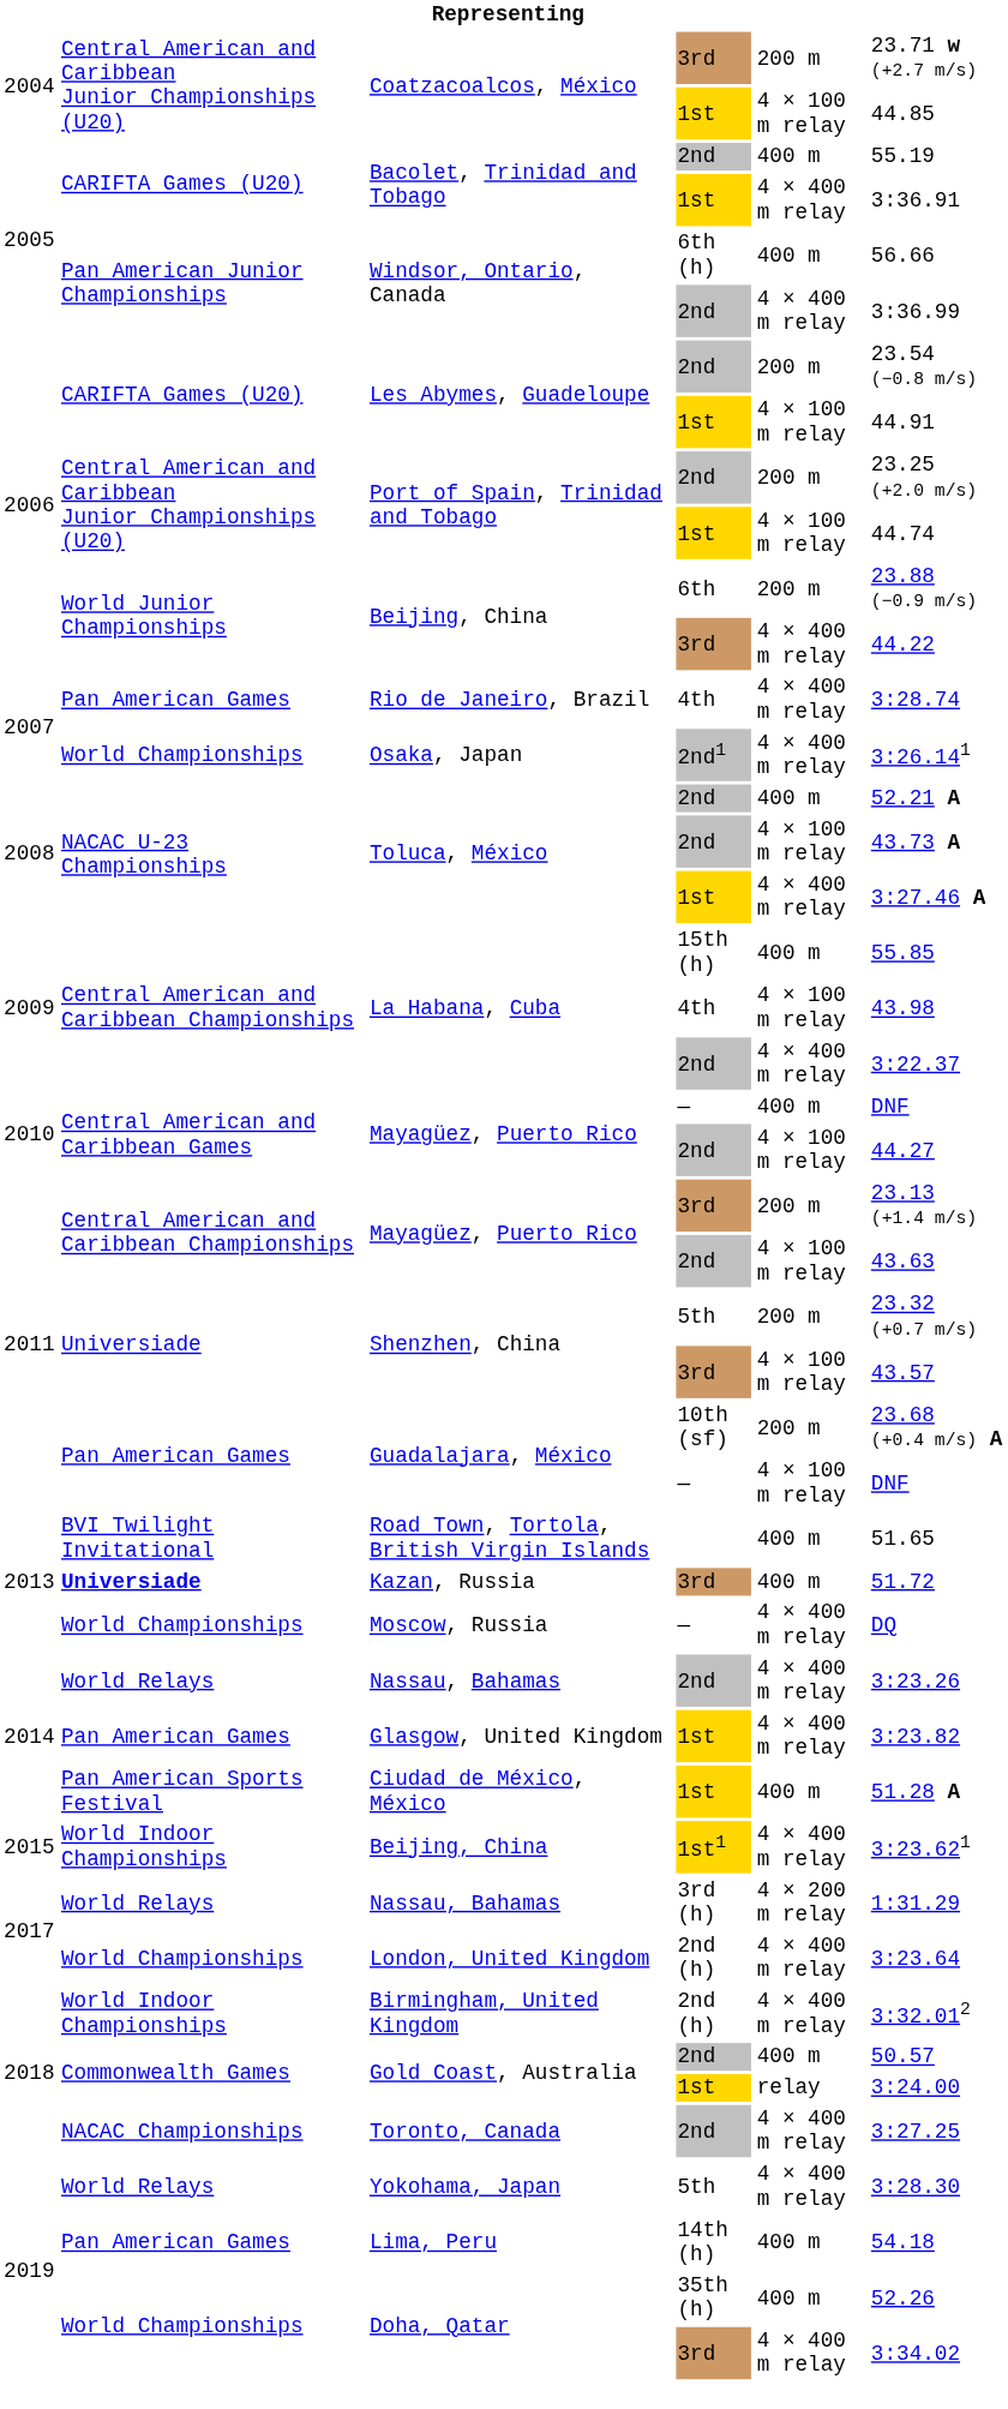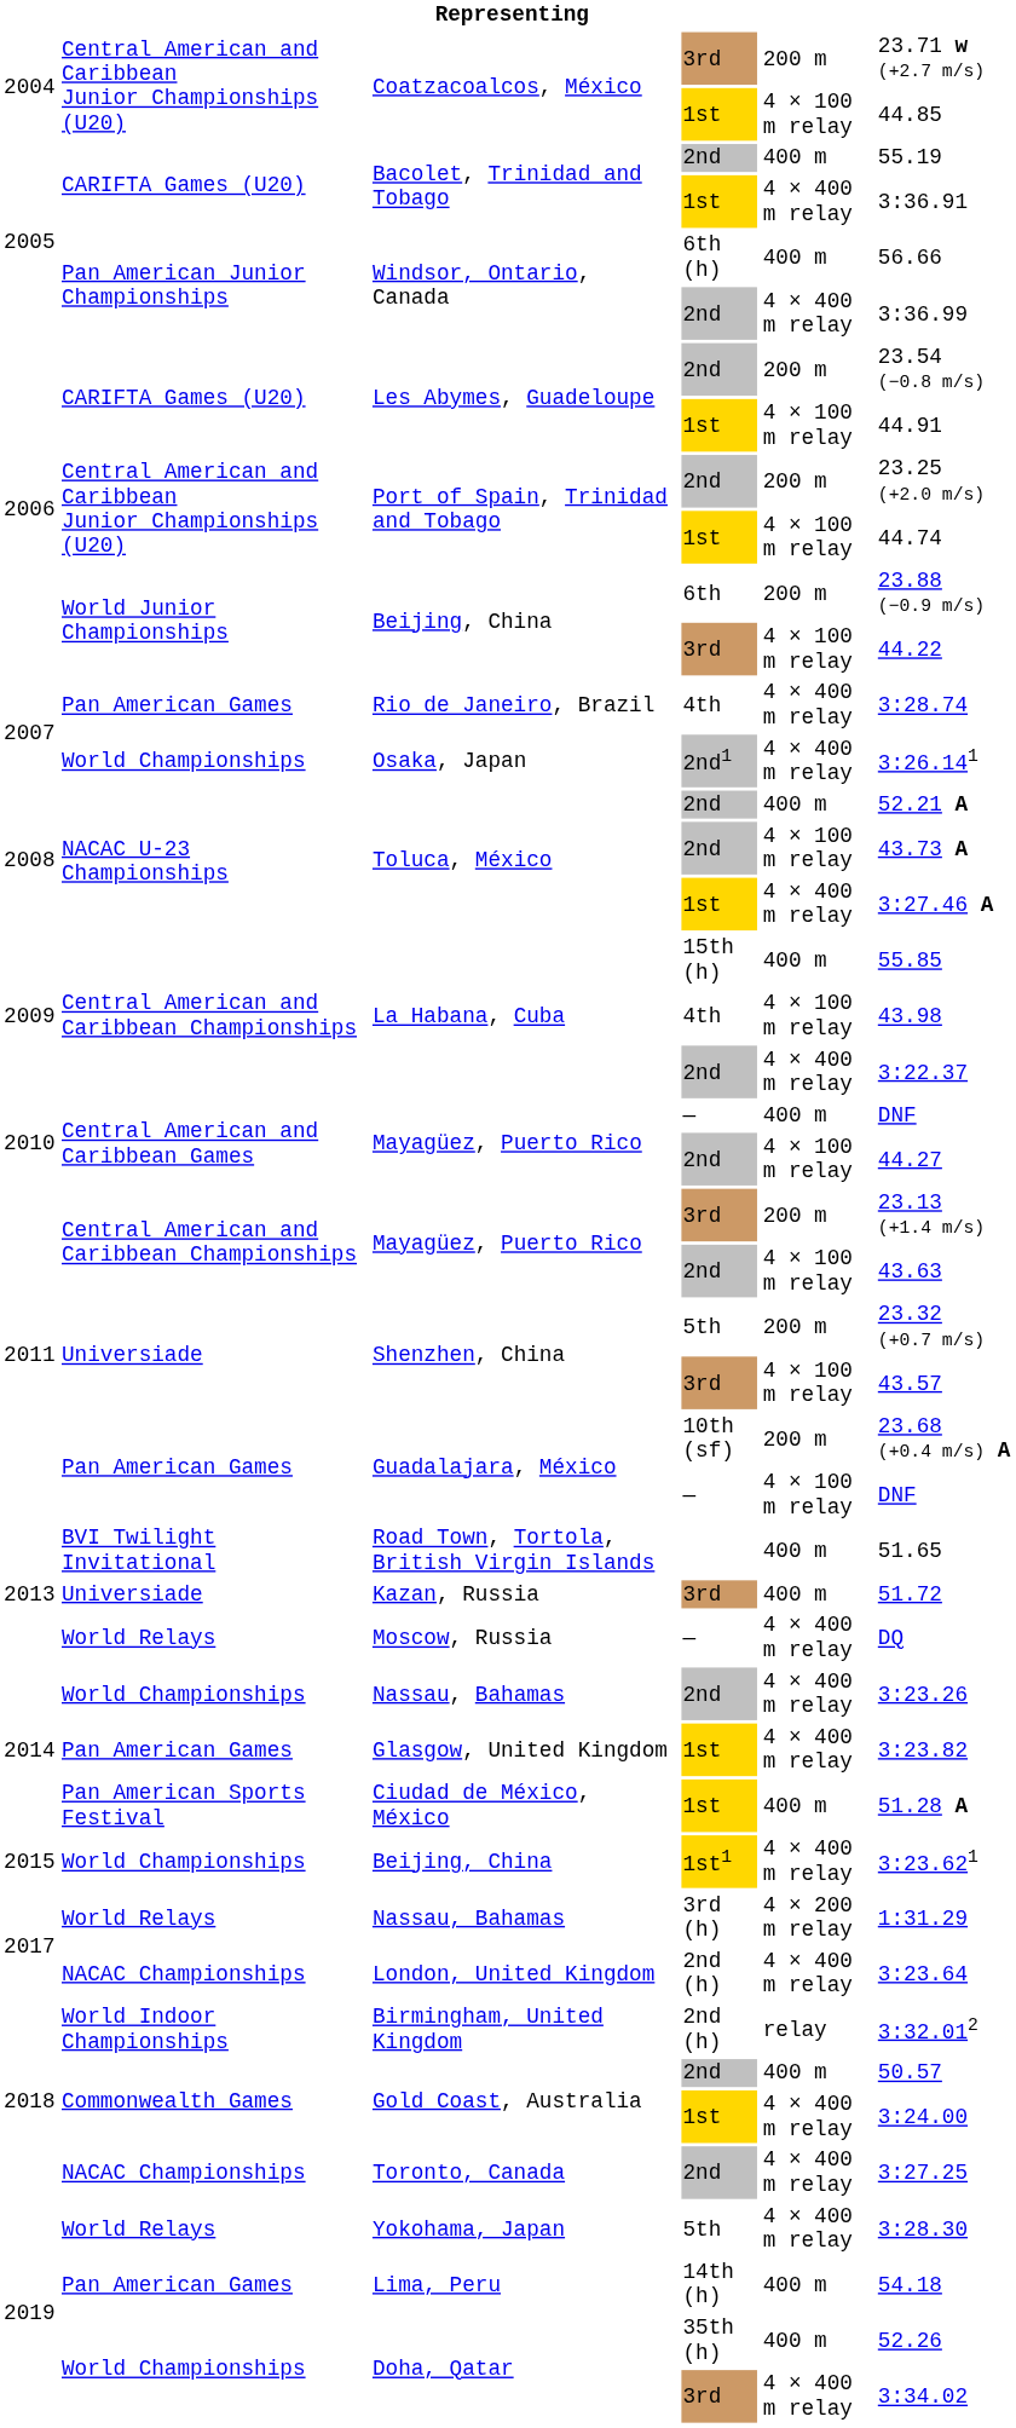 <table>
 <tr>
 <th colspan="6">Representing </th>
 </tr>
 <tr>
 <td rowspan=2>2004</td>
 <td rowspan=2><a href='#'>Central American and Caribbean<br>Junior Championships (U20)</a></td>
 <td rowspan=2><a href='#'>Coatzacoalcos</a>, <a href='#'>México</a></td>
 <td bgcolor="cc9966">3rd</td>
 <td>200 m</td>
 <td>23.71 <strong>w</strong> <small>(+2.7 m/s)</small></td>
 </tr>
 <tr>
 <td bgcolor=gold>1st</td>
 <td>4 × 100 m relay</td>
 <td>44.85</td>
 </tr>
 <tr>
 <td rowspan=4>2005</td>
 <td rowspan=2><a href='#'>CARIFTA Games (U20)</a></td>
 <td rowspan=2><a href='#'>Bacolet</a>, <a href='#'>Trinidad and Tobago</a></td>
 <td bgcolor=silver>2nd</td>
 <td>400 m</td>
 <td>55.19</td>
 </tr>
 <tr>
 <td bgcolor=gold>1st</td>
 <td>4 × 400 m relay</td>
 <td>3:36.91</td>
 </tr>
 <tr>
 <td rowspan=2><a href='#'>Pan American Junior Championships</a></td>
 <td rowspan=2><a href='#'>Windsor, Ontario</a>, Canada</td>
 <td>6th (h)</td>
 <td>400 m</td>
 <td>56.66</td>
 </tr>
 <tr>
 <td bgcolor=silver>2nd</td>
 <td>4 × 400 m relay</td>
 <td>3:36.99</td>
 </tr>
 <tr>
 <td rowspan=6>2006</td>
 <td rowspan=2><a href='#'>CARIFTA Games (U20)</a></td>
 <td rowspan=2><a href='#'>Les Abymes</a>, <a href='#'>Guadeloupe</a></td>
 <td bgcolor=silver>2nd</td>
 <td>200 m</td>
 <td>23.54 <small>(−0.8 m/s)</small></td>
 </tr>
 <tr>
 <td bgcolor=gold>1st</td>
 <td>4 × 100 m relay</td>
 <td>44.91</td>
 </tr>
 <tr>
 <td rowspan=2><a href='#'>Central American and Caribbean<br>Junior Championships (U20)</a></td>
 <td rowspan=2><a href='#'>Port of Spain</a>, <a href='#'>Trinidad and Tobago</a></td>
 <td bgcolor=silver>2nd</td>
 <td>200 m</td>
 <td>23.25 <small>(+2.0 m/s)</small></td>
 </tr>
 <tr>
 <td bgcolor=gold>1st</td>
 <td>4 × 100 m relay</td>
 <td>44.74</td>
 </tr>
 <tr>
 <td rowspan=2><a href='#'>World Junior Championships</a></td>
 <td rowspan=2><a href='#'>Beijing</a>, China</td>
 <td>6th</td>
 <td>200 m</td>
 <td><a href='#'>23.88</a> <small>(−0.9 m/s)</small></td>
 </tr>
 <tr>
 <td bgcolor="cc9966">3rd</td>
-<td>4 × 400 m relay</td>
+<td>4 × 100 m relay</td>
 <td><a href='#'>44.22</a></td>
 </tr>
 <tr>
 <td rowspan=2>2007</td>
 <td><a href='#'>Pan American Games</a></td>
 <td><a href='#'>Rio de Janeiro</a>, Brazil</td>
 <td>4th</td>
 <td>4 × 400 m relay</td>
 <td><a href='#'>3:28.74</a></td>
 </tr>
 <tr>
 <td><a href='#'>World Championships</a></td>
 <td><a href='#'>Osaka</a>, Japan</td>
 <td bgcolor=silver>2nd<sup>1</sup></td>
 <td>4 × 400 m relay</td>
 <td><a href='#'>3:26.14</a><sup>1</sup></td>
 </tr>
 <tr>
 <td rowspan=3>2008</td>
 <td rowspan=3><a href='#'>NACAC U-23 Championships</a></td>
 <td rowspan=3><a href='#'>Toluca</a>, <a href='#'>México</a></td>
 <td bgcolor=silver>2nd</td>
 <td>400 m</td>
 <td><a href='#'>52.21</a> <strong>A</strong></td>
 </tr>
 <tr>
 <td bgcolor=silver>2nd</td>
 <td>4 × 100 m relay</td>
 <td><a href='#'>43.73</a> <strong>A</strong></td>
 </tr>
 <tr>
 <td bgcolor=gold>1st</td>
 <td>4 × 400 m relay</td>
 <td><a href='#'>3:27.46</a> <strong>A</strong></td>
 </tr>
 <tr>
 <td rowspan=3>2009</td>
 <td rowspan=3><a href='#'>Central American and Caribbean Championships</a></td>
 <td rowspan=3><a href='#'>La Habana</a>, <a href='#'>Cuba</a></td>
 <td>15th (h)</td>
 <td>400 m</td>
 <td><a href='#'>55.85</a></td>
 </tr>
 <tr>
 <td>4th</td>
 <td>4 × 100 m relay</td>
 <td><a href='#'>43.98</a></td>
 </tr>
 <tr>
 <td bgcolor=silver>2nd</td>
 <td>4 × 400 m relay</td>
 <td><a href='#'>3:22.37</a></td>
 </tr>
 <tr>
 <td rowspan=2>2010</td>
 <td rowspan=2><a href='#'>Central American and Caribbean Games</a></td>
 <td rowspan=2><a href='#'>Mayagüez</a>, <a href='#'>Puerto Rico</a></td>
 <td>—</td>
 <td>400 m</td>
 <td><a href='#'>DNF</a></td>
 </tr>
 <tr>
 <td bgcolor=silver>2nd</td>
 <td>4 × 100 m relay</td>
 <td><a href='#'>44.27</a></td>
 </tr>
 <tr>
 <td rowspan=6>2011</td>
 <td rowspan=2><a href='#'>Central American and Caribbean Championships</a></td>
 <td rowspan=2><a href='#'>Mayagüez</a>, <a href='#'>Puerto Rico</a></td>
 <td bgcolor="cc9966">3rd</td>
 <td>200 m</td>
 <td><a href='#'>23.13</a> <small>(+1.4 m/s)</small></td>
 </tr>
 <tr>
 <td bgcolor=silver>2nd</td>
 <td>4 × 100 m relay</td>
 <td><a href='#'>43.63</a></td>
 </tr>
 <tr>
 <td rowspan=2><a href='#'>Universiade</a></td>
 <td rowspan=2><a href='#'>Shenzhen</a>, China</td>
 <td>5th</td>
 <td>200 m</td>
 <td><a href='#'>23.32</a> <small>(+0.7 m/s)</small></td>
 </tr>
 <tr>
 <td bgcolor="cc9966">3rd</td>
 <td>4 × 100 m relay</td>
 <td><a href='#'>43.57</a></td>
 </tr>
 <tr>
 <td rowspan=2><a href='#'>Pan American Games</a></td>
 <td rowspan=2><a href='#'>Guadalajara</a>, <a href='#'>México</a></td>
 <td>10th (sf)</td>
 <td>200 m</td>
 <td><a href='#'>23.68</a> <small>(+0.4 m/s)</small> <strong>A</strong></td>
 </tr>
 <tr>
 <td>—</td>
 <td>4 × 100 m relay</td>
 <td><a href='#'>DNF</a></td>
 </tr>
 <tr>
 <td rowspan=3>2013</td>
 <td><a href='#'>BVI Twilight Invitational</a></td>
 <td><a href='#'>Road Town</a>, <a href='#'>Tortola</a>, <a href='#'>British Virgin Islands</a></td>
 <td></td>
 <td>400 m</td>
 <td>51.65</td>
 </tr>
 <tr>
-<td><strong><a href='#'>Universiade</a></strong></td>
+<td><a href='#'>Universiade</a></td>
 <td><a href='#'>Kazan</a>, Russia</td>
 <td bgcolor="cc9966">3rd</td>
 <td>400 m</td>
 <td><a href='#'>51.72</a></td>
 </tr>
 <tr>
-<td><a href='#'>World Championships</a></td>
+<td><a href='#'>World Relays</a></td>
 <td><a href='#'>Moscow</a>, Russia</td>
 <td>—</td>
 <td>4 × 400 m relay</td>
 <td><a href='#'>DQ</a></td>
 </tr>
 <tr>
 <td rowspan=3>2014</td>
-<td><a href='#'>World Relays</a></td>
+<td><a href='#'>World Championships</a></td>
 <td><a href='#'>Nassau</a>, <a href='#'>Bahamas</a></td>
 <td bgcolor=silver>2nd</td>
 <td>4 × 400 m relay</td>
 <td><a href='#'>3:23.26</a></td>
 </tr>
 <tr>
 <td><a href='#'>Pan American Games</a></td>
 <td><a href='#'>Glasgow</a>, United Kingdom</td>
 <td bgcolor=gold>1st</td>
 <td>4 × 400 m relay</td>
 <td><a href='#'>3:23.82</a></td>
 </tr>
 <tr>
 <td><a href='#'>Pan American Sports Festival</a></td>
 <td><a href='#'>Ciudad de México</a>, <a href='#'>México</a></td>
 <td bgcolor=gold>1st</td>
 <td>400 m</td>
 <td><a href='#'>51.28</a> <strong>A</strong></td>
 </tr>
 <tr>
 <td>2015</td>
-<td><a href='#'>World Indoor Championships</a></td>
+<td><a href='#'>World Championships</a></td>
 <td><a href='#'>Beijing, China</a></td>
 <td bgcolor=gold>1st<sup>1</sup></td>
 <td>4 × 400 m relay</td>
 <td><a href='#'>3:23.62</a><sup>1</sup></td>
 </tr>
 <tr>
 <td rowspan=2>2017</td>
 <td><a href='#'>World Relays</a></td>
 <td><a href='#'>Nassau, Bahamas</a></td>
 <td>3rd (h)</td>
 <td>4 × 200 m relay</td>
 <td><a href='#'>1:31.29</a></td>
 </tr>
 <tr>
-<td><a href='#'>World Championships</a></td>
+<td><a href='#'>NACAC Championships</a></td>
 <td><a href='#'>London, United Kingdom</a></td>
 <td>2nd (h)</td>
 <td>4 × 400 m relay</td>
 <td><a href='#'>3:23.64</a></td>
 </tr>
 <tr>
 <td rowspan=4>2018</td>
 <td><a href='#'>World Indoor Championships</a></td>
 <td><a href='#'>Birmingham, United Kingdom</a></td>
 <td>2nd (h)</td>
-<td>4 × 400 m relay</td>
+<td> relay</td>
 <td><a href='#'>3:32.01</a><sup>2</sup></td>
 </tr>
 <tr>
 <td rowspan=2><a href='#'>Commonwealth Games</a></td>
 <td rowspan=2><a href='#'>Gold Coast</a>, Australia</td>
 <td bgcolor=silver>2nd</td>
 <td>400 m</td>
 <td><a href='#'>50.57</a></td>
 </tr>
 <tr>
 <td bgcolor=gold>1st</td>
-<td> relay</td>
+<td>4 × 400 m relay</td>
 <td><a href='#'>3:24.00</a></td>
 </tr>
 <tr>
 <td><a href='#'>NACAC Championships</a></td>
 <td><a href='#'>Toronto, Canada</a></td>
 <td bgcolor=silver>2nd</td>
 <td>4 × 400 m relay</td>
 <td><a href='#'>3:27.25</a></td>
 </tr>
 <tr>
 <td rowspan=4>2019</td>
 <td><a href='#'>World Relays</a></td>
 <td><a href='#'>Yokohama, Japan</a></td>
 <td>5th</td>
 <td>4 × 400 m relay</td>
 <td><a href='#'>3:28.30</a></td>
 </tr>
 <tr>
 <td><a href='#'>Pan American Games</a></td>
 <td><a href='#'>Lima, Peru</a></td>
 <td>14th (h)</td>
 <td>400 m</td>
 <td><a href='#'>54.18</a></td>
 </tr>
 <tr>
 <td rowspan=2><a href='#'>World Championships</a></td>
 <td rowspan=2><a href='#'>Doha, Qatar</a></td>
 <td>35th (h)</td>
 <td>400 m</td>
 <td><a href='#'>52.26</a></td>
 </tr>
 <tr>
 <td bgcolor=cc9966>3rd</td>
 <td>4 × 400 m relay</td>
 <td><a href='#'>3:34.02</a></td>
 </tr>
 </table>
